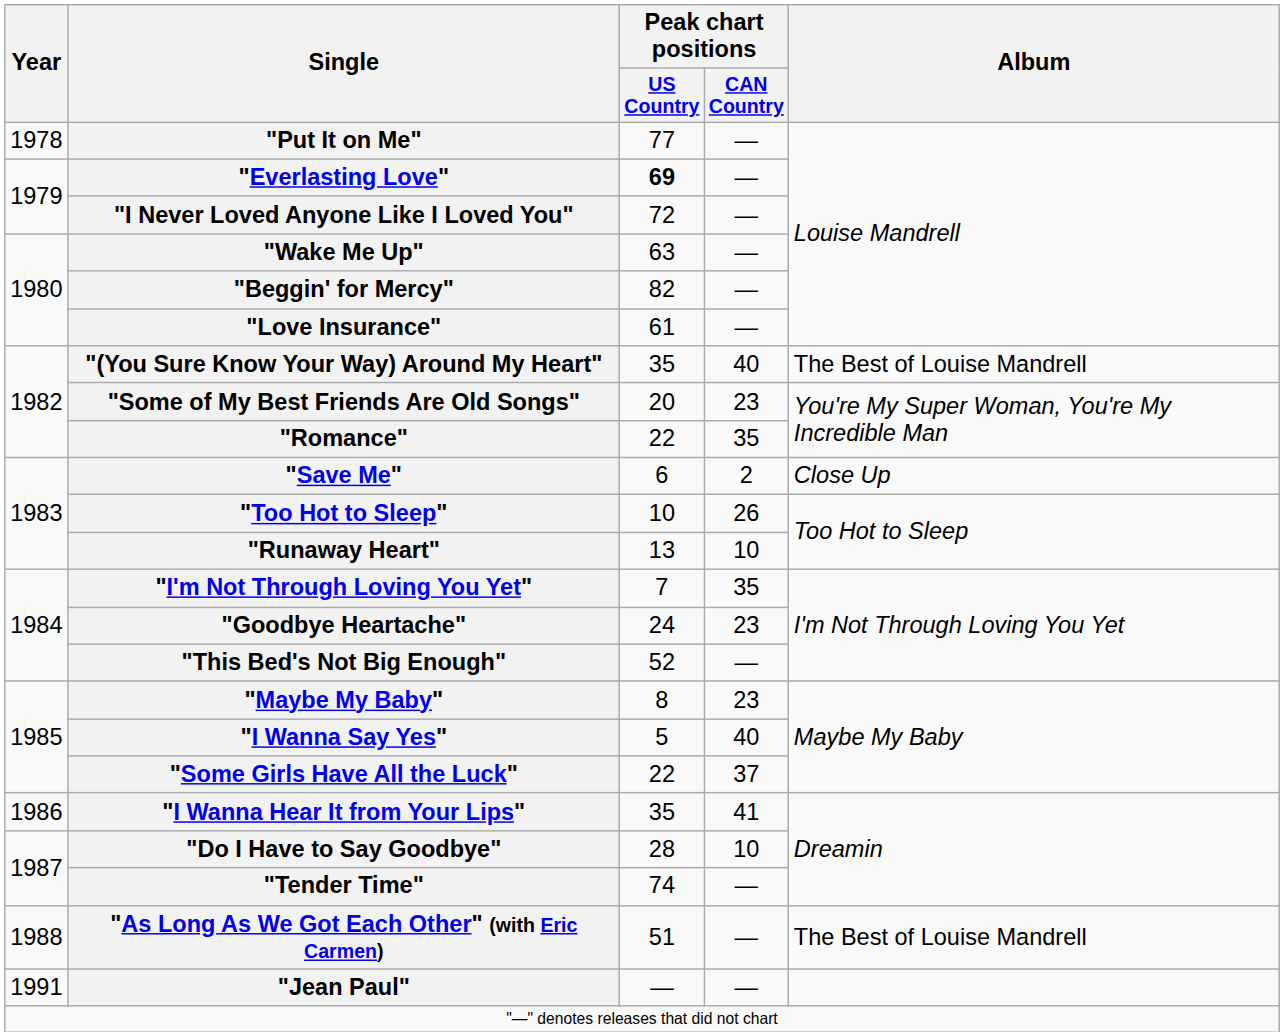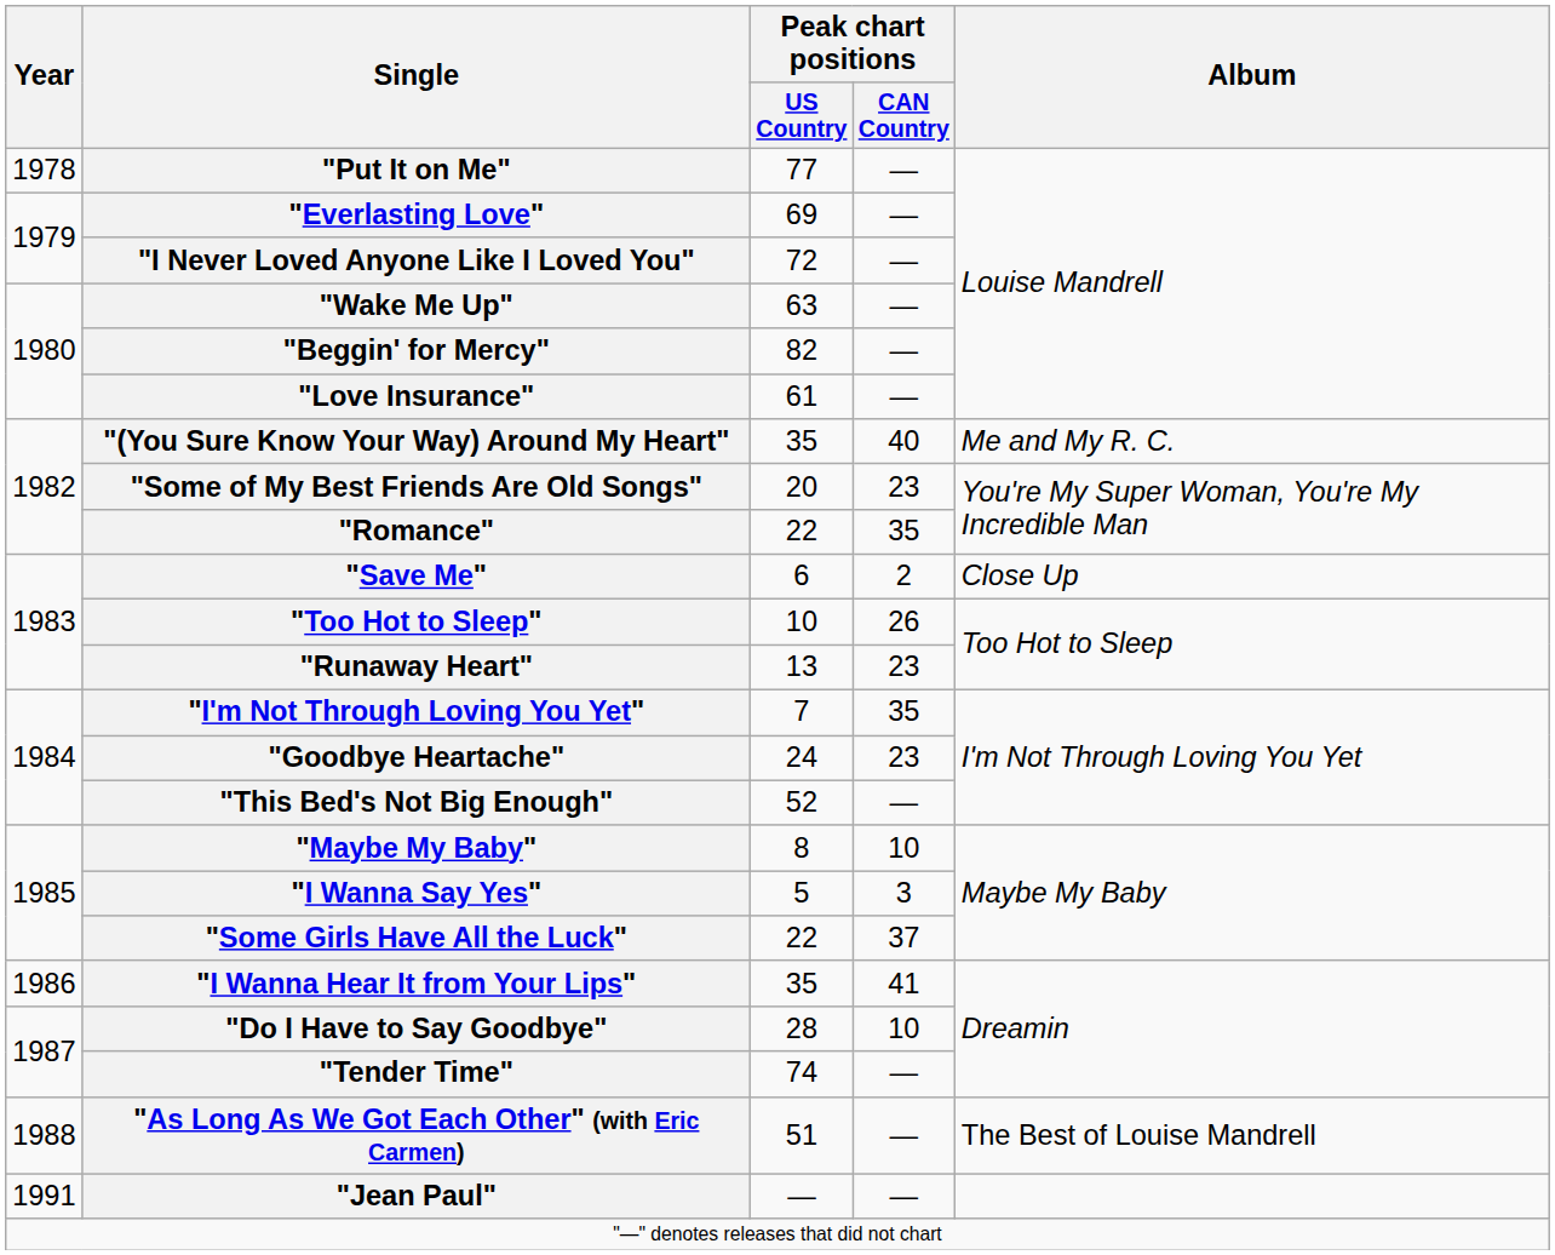 <table class="wikitable plainrowheaders" style="text-align:center;">
 <tr>
 <th rowspan="2">Year</th>
 <th rowspan="2" style="width:23em;">Single</th>
 <th colspan="2">Peak chart<br>positions</th>
 <th rowspan="2">Album</th>
 </tr>
 <tr style="font-size:smaller;">
 <th width="40"><a href='#'>US Country</a></th>
 <th width="40"><a href='#'>CAN Country</a></th>
 </tr>
 <tr>
 <td>1978</td>
 <th scope="row">"Put It on Me"</th>
 <td>77</td>
 <td>—</td>
 <td align="left" rowspan="6"><em>Louise Mandrell</em></td>
 </tr>
 <tr>
 <td rowspan="2">1979</td>
 <th scope="row">"<a href='#'>Everlasting Love</a>"</th>
-<td><strong>69</strong></td>
+<td>69</td>
 <td>—</td>
 </tr>
 <tr>
 <th scope="row">"I Never Loved Anyone Like I Loved You"</th>
 <td>72</td>
 <td>—</td>
 </tr>
 <tr>
 <td rowspan="3">1980</td>
 <th scope="row">"Wake Me Up"</th>
 <td>63</td>
 <td>—</td>
 </tr>
 <tr>
 <th scope="row">"Beggin' for Mercy"</th>
 <td>82</td>
 <td>—</td>
 </tr>
 <tr>
 <th scope="row">"Love Insurance"</th>
 <td>61</td>
 <td>—</td>
 </tr>
 <tr>
 <td rowspan="3">1982</td>
 <th scope="row">"(You Sure Know Your Way) Around My Heart"</th>
 <td>35</td>
 <td>40</td>
-<td align="left"></em>The Best of Louise Mandrell<em></td>
+<td align="left"><em>Me and My R. C.</em></td>
 </tr>
 <tr>
 <th scope="row">"Some of My Best Friends Are Old Songs"</th>
 <td>20</td>
 <td>23</td>
 <td align="left" rowspan="2"><em>You're My Super Woman, You're My Incredible Man</em></td>
 </tr>
 <tr>
 <th scope="row">"Romance"</th>
 <td>22</td>
 <td>35</td>
 </tr>
 <tr>
 <td rowspan="3">1983</td>
 <th scope="row">"<a href='#'>Save Me</a>"</th>
 <td>6</td>
 <td>2</td>
 <td align="left"><em>Close Up</em></td>
 </tr>
 <tr>
 <th scope="row">"<a href='#'>Too Hot to Sleep</a>"</th>
 <td>10</td>
 <td>26</td>
 <td align="left" rowspan="2"><em>Too Hot to Sleep</em></td>
 </tr>
 <tr>
 <th scope="row">"Runaway Heart"</th>
 <td>13</td>
-<td>10</td>
+<td>23</td>
 </tr>
 <tr>
 <td rowspan="3">1984</td>
 <th scope="row">"<a href='#'>I'm Not Through Loving You Yet</a>"</th>
 <td>7</td>
 <td>35</td>
 <td align="left" rowspan="3"><em>I'm Not Through Loving You Yet</em></td>
 </tr>
 <tr>
 <th scope="row">"Goodbye Heartache"</th>
 <td>24</td>
 <td>23</td>
 </tr>
 <tr>
 <th scope="row">"This Bed's Not Big Enough"</th>
 <td>52</td>
 <td>—</td>
 </tr>
 <tr>
 <td rowspan="3">1985</td>
 <th scope="row">"<a href='#'>Maybe My Baby</a>"</th>
 <td>8</td>
-<td>23</td>
+<td>10</td>
 <td align="left" rowspan="3"><em>Maybe My Baby</em></td>
 </tr>
 <tr>
 <th scope="row">"<a href='#'>I Wanna Say Yes</a>"</th>
 <td>5</td>
-<td>40</td>
+<td>3</td>
 </tr>
 <tr>
 <th scope="row">"<a href='#'>Some Girls Have All the Luck</a>"</th>
 <td>22</td>
 <td>37</td>
 </tr>
 <tr>
 <td>1986</td>
 <th scope="row">"<a href='#'>I Wanna Hear It from Your Lips</a>"</th>
 <td>35</td>
 <td>41</td>
 <td align="left" rowspan="3"><em>Dreamin<strong></td>
 </tr>
 <tr>
 <td rowspan="2">1987</td>
 <th scope="row">"Do I Have to Say Goodbye"</th>
 <td>28</td>
 <td>10</td>
 </tr>
 <tr>
 <th scope="row">"Tender Time"</th>
 <td>74</td>
 <td>—</td>
 </tr>
 <tr>
 <td>1988</td>
 <th scope="row">"<a href='#'>As Long As We Got Each Other</a>" <small>(with <a href='#'>Eric Carmen</a>)</small></th>
 <td>51</td>
 <td>—</td>
 <td align="left"></em>The Best of Louise Mandrell<em></td>
 </tr>
 <tr>
 <td>1991</td>
 <th scope="row">"Jean Paul"</th>
 <td>—</td>
 <td>—</td>
 <td></td>
 </tr>
 <tr>
 <td colspan="5" style="font-size:8pt">"—" denotes releases that did not chart</td>
 </tr>
 </table>
